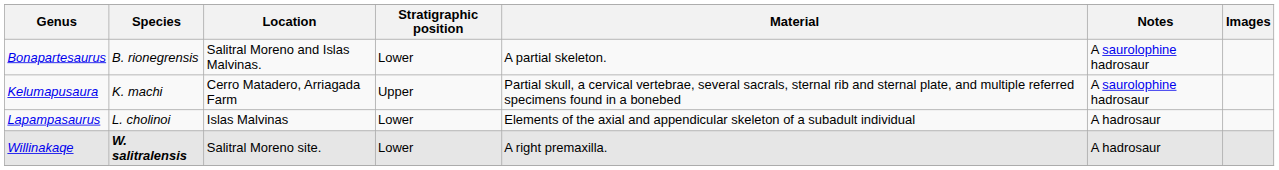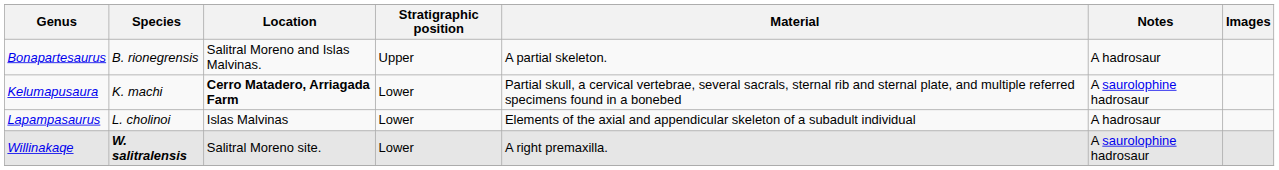 <table class="wikitable" align="center">
 <tr>
 </tr>
 <tr>
 <th>Genus</th>
 <th>Species</th>
 <th>Location</th>
 <th>Stratigraphic position</th>
 <th>Material</th>
 <th>Notes</th>
 <th>Images</th>
 </tr>
 <tr>
 <td><em><a href='#'>Bonapartesaurus</a></em></td>
 <td><em>B. rionegrensis</em></td>
 <td>Salitral Moreno and Islas Malvinas.</td>
-<td>Lower</td>
+<td>Upper</td>
 <td>A partial skeleton.</td>
-<td>A <a href='#'>saurolophine</a> hadrosaur</td>
+<td>A hadrosaur</td>
 <td></td>
 </tr>
 <tr>
 <td><em><a href='#'>Kelumapusaura</a></em></td>
 <td><em>K. machi</em></td>
-<td>Cerro Matadero, Arriagada Farm</td>
-<td>Upper</td>
+<td><strong>Cerro Matadero, Arriagada Farm</strong></td>
+<td>Lower</td>
 <td>Partial skull, a cervical vertebrae, several sacrals, sternal rib and sternal plate, and multiple referred specimens found in a bonebed</td>
 <td>A <a href='#'>saurolophine</a> hadrosaur</td>
 <td></td>
 </tr>
 <tr>
 <td><em><a href='#'>Lapampasaurus</a></em></td>
 <td><em>L. cholinoi</em></td>
 <td>Islas Malvinas</td>
 <td>Lower</td>
 <td>Elements of the axial and appendicular skeleton of a subadult individual</td>
 <td>A hadrosaur</td>
 <td></td>
 </tr>
 <tr style="background:#E6E6E6;">
 <td><em><a href='#'>Willinakaqe</a></em></td>
 <td><strong><em>W. salitralensis</em></strong></td>
 <td>Salitral Moreno site.</td>
 <td>Lower</td>
 <td>A right premaxilla.</td>
-<td>A hadrosaur</td>
+<td>A <a href='#'>saurolophine</a> hadrosaur</td>
 <td></td>
 </tr>
 <tr>
 </tr>
 </table>
